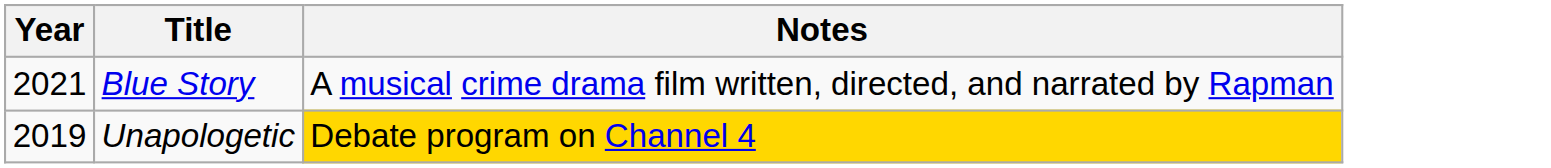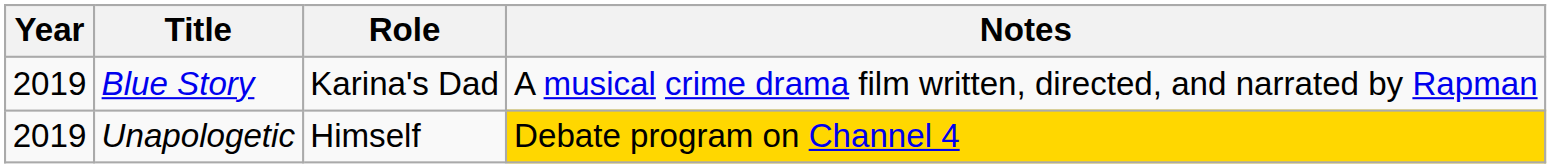 <table class="wikitable sortable">
 <tr>
 <th>Year</th>
 <th>Title</th>
+<th>Role</th>
 <th>Notes</th>
 </tr>
 <tr>
-<td>2021</td>
+<td>2019</td>
 <td><em><a href='#'>Blue Story</a></em></td>
+<td>Karina's Dad</td>
 <td>A  <a href='#'>musical</a> <a href='#'>crime drama</a> film written, directed, and narrated by <a href='#'>Rapman</a></td>
 </tr>
 <tr>
 <td>2019</td>
 <td><em>Unapologetic </em></td>
+<td>Himself</td>
 <td style="background: gold;">Debate program on <a href='#'>Channel 4</a></td>
 </tr>
 </table>
